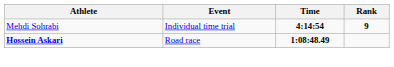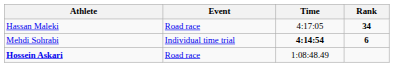 <table class="wikitable" width="50%" style="text-align:center; font-size:90%">
 <tr>
 <th width="35%">Athlete</th>
 <th width="25%">Event</th>
 <th width="15%">Time</th>
 <th width="10%">Rank</th>
 </tr>
 <tr>
+<td align="left"><a href='#'>Hassan Maleki</a></td>
+<td align="left"><a href='#'>Road race</a></td>
+<td>4:17:05</td>
+<td><strong>34</strong></td>
+</tr>
+<tr>
 <td align="left"><a href='#'>Mehdi Sohrabi</a></td>
 <td align="left"><a href='#'>Individual time trial</a></td>
 <td><strong>4:14:54</strong></td>
-<td><strong>9</strong></td>
+<td><strong>6</strong></td>
 </tr>
 <tr>
 <td align="left"><strong><a href='#'>Hossein Askari</a></strong></td>
 <td align="left"><a href='#'>Road race</a></td>
-<td><strong>1:08:48.49</strong></td>
+<td>1:08:48.49</td>
 <td></td>
 </tr>
 </table>
